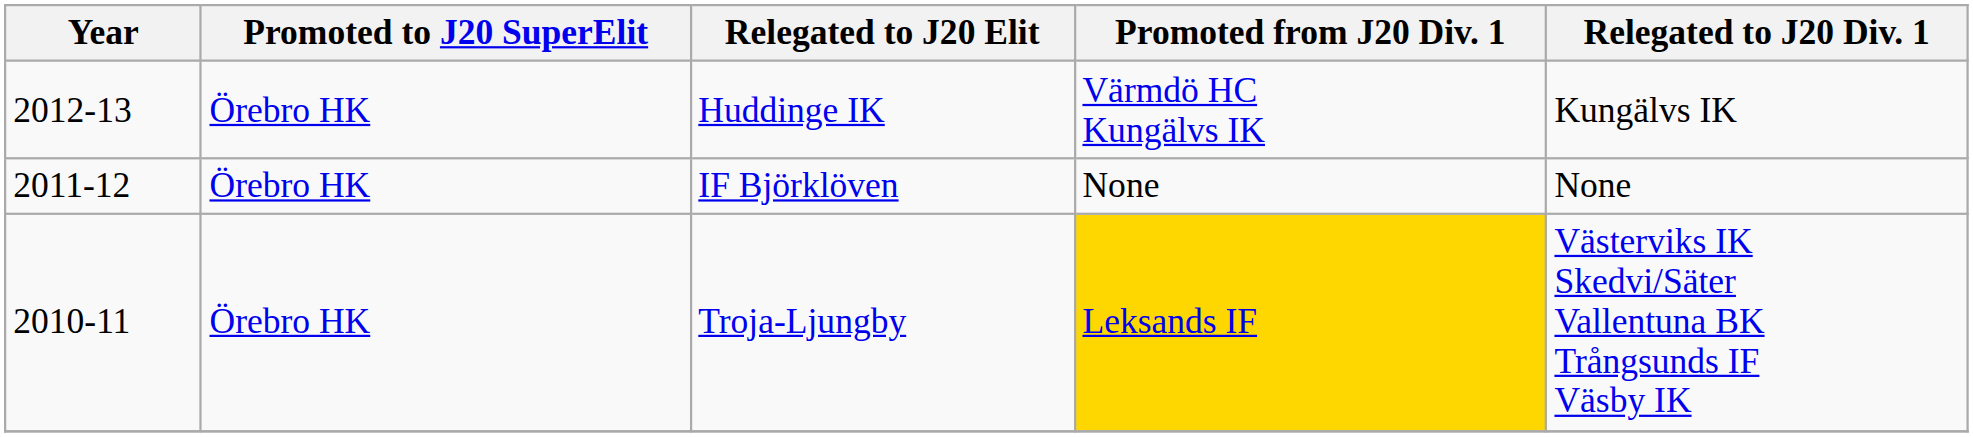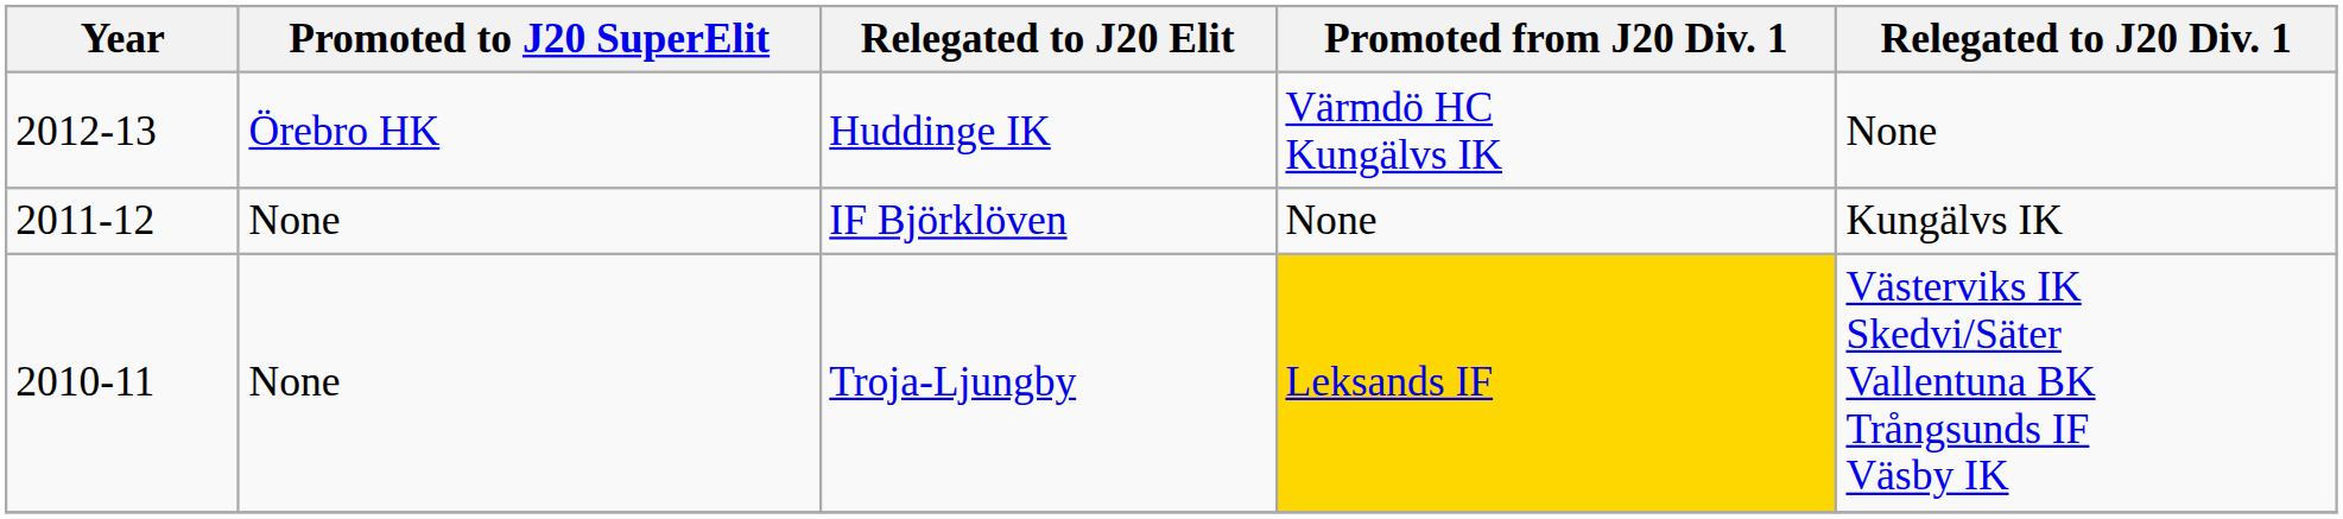 <table class="wikitable" width="70%">
 <tr>
 <th width="10%">Year</th>
 <th>Promoted to <a href='#'>J20 SuperElit</a></th>
 <th>Relegated to J20 Elit</th>
 <th>Promoted from J20 Div. 1</th>
 <th>Relegated to J20 Div. 1</th>
 </tr>
 <tr>
 <td>2012-13</td>
 <td><a href='#'>Örebro HK</a></td>
 <td><a href='#'>Huddinge IK</a></td>
 <td><a href='#'>Värmdö HC</a> <br> <a href='#'>Kungälvs IK</a></td>
+<td>None</td>
+</tr>
+<tr>
+<td>2011-12</td>
+<td>None</td>
+<td><a href='#'>IF Björklöven</a></td>
+<td>None</td>
 <td>Kungälvs IK</td>
 </tr>
 <tr>
-<td>2011-12</td>
-<td><a href='#'>Örebro HK</a></td>
-<td><a href='#'>IF Björklöven</a></td>
+<td>2010-11</td>
 <td>None</td>
-<td>None</td>
-</tr>
-<tr>
-<td>2010-11</td>
-<td><a href='#'>Örebro HK</a></td>
 <td><a href='#'>Troja-Ljungby</a></td>
 <td style="background: gold;"><a href='#'>Leksands IF</a></td>
 <td><a href='#'>Västerviks IK</a> <br> <a href='#'>Skedvi/Säter</a> <br> <a href='#'>Vallentuna BK</a> <br> <a href='#'>Trångsunds IF</a><br> <a href='#'>Väsby IK</a></td>
 </tr>
 <tr>
 </tr>
 </table>
